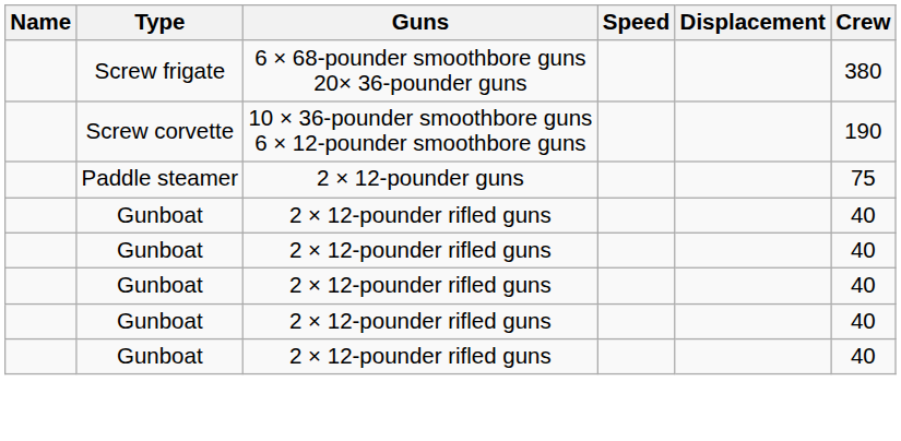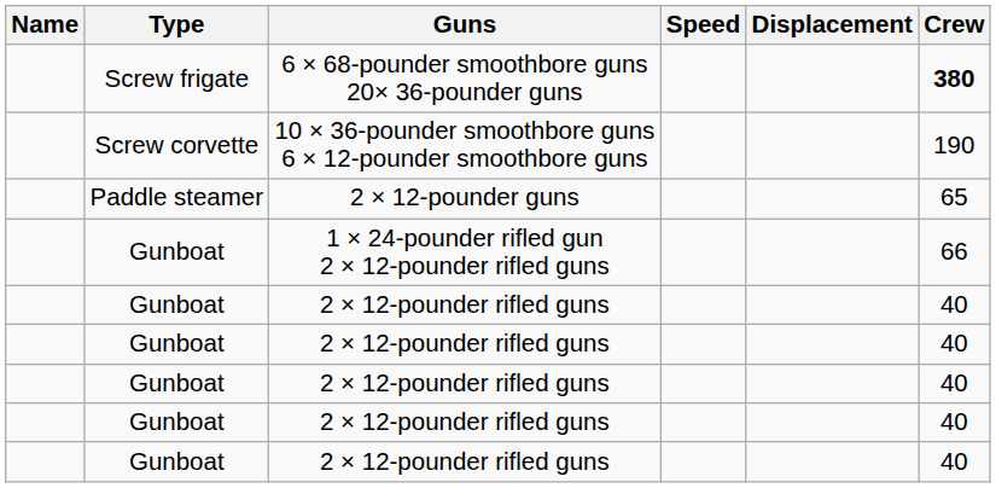 <table class=wikitable>
 <tr valign=top>
 <th>Name</th>
 <th>Type</th>
 <th>Guns</th>
 <th>Speed</th>
 <th>Displacement</th>
 <th>Crew</th>
 </tr>
 <tr valign=middle>
 <td></td>
 <td align=center>Screw frigate</td>
 <td align=center>6 × 68-pounder smoothbore guns<br>20× 36-pounder guns</td>
 <td align=center></td>
 <td align=center></td>
-<td align=center>380</td>
+<td align=center><strong>380</strong></td>
 </tr>
 <tr valign=middle>
 <td></td>
 <td align=center>Screw corvette</td>
 <td align=center>10 × 36-pounder smoothbore guns<br>6 × 12-pounder smoothbore guns</td>
 <td align=center></td>
 <td align=center></td>
 <td align=center>190</td>
 </tr>
 <tr valign=middle>
 <td></td>
 <td align=center>Paddle steamer</td>
 <td align=center>2 × 12-pounder guns</td>
 <td align=center></td>
 <td align=center></td>
-<td align=center>75</td>
+<td align=center>65</td>
+</tr>
+<tr valign=middle>
+<td></td>
+<td align=center>Gunboat</td>
+<td align=center>1 × 24-pounder rifled gun<br>2 × 12-pounder rifled guns</td>
+<td align=center></td>
+<td align=center></td>
+<td align=center>66</td>
 </tr>
 <tr valign=middle>
 <td></td>
 <td align=center>Gunboat</td>
 <td align=center>2 × 12-pounder rifled guns</td>
 <td align=center></td>
 <td align=center></td>
 <td align=center>40</td>
 </tr>
 <tr valign=middle>
 <td></td>
 <td align=center>Gunboat</td>
 <td align=center>2 × 12-pounder rifled guns</td>
 <td align=center></td>
 <td align=center></td>
 <td align=center>40</td>
 </tr>
 <tr valign=middle>
 <td></td>
 <td align=center>Gunboat</td>
 <td align=center>2 × 12-pounder rifled guns</td>
 <td align=center></td>
 <td align=center></td>
 <td align=center>40</td>
 </tr>
 <tr valign=middle>
 <td></td>
 <td align=center>Gunboat</td>
 <td align=center>2 × 12-pounder rifled guns</td>
 <td align=center></td>
 <td align=center></td>
 <td align=center>40</td>
 </tr>
 <tr valign=middle>
 <td></td>
 <td align=center>Gunboat</td>
 <td align=center>2 × 12-pounder rifled guns</td>
 <td align=center></td>
 <td align=center></td>
 <td align=center>40</td>
 </tr>
 </table>
